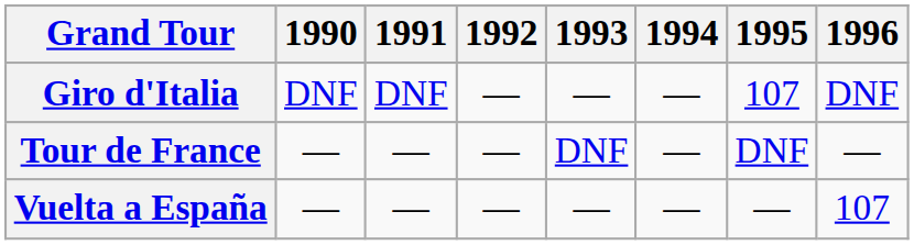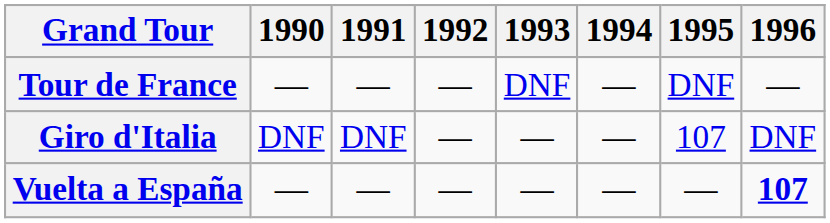 <table class="wikitable plainrowheaders">
 <tr>
 <th scope="col"><a href='#'>Grand Tour</a></th>
 <th scope="col">1990</th>
 <th scope="col">1991</th>
 <th scope="col">1992</th>
 <th scope="col">1993</th>
 <th scope="col">1994</th>
 <th scope="col">1995</th>
 <th scope="col">1996</th>
 </tr>
 <tr style="text-align:center;">
+<th scope="row"> <a href='#'>Tour de France</a></th>
+<td>—</td>
+<td>—</td>
+<td>—</td>
+<td><a href='#'>DNF</a></td>
+<td>—</td>
+<td><a href='#'>DNF</a></td>
+<td>—</td>
+</tr>
+<tr style="text-align:center;">
 <th scope="row"> <a href='#'>Giro d'Italia</a></th>
 <td><a href='#'>DNF</a></td>
 <td><a href='#'>DNF</a></td>
 <td>—</td>
 <td>—</td>
 <td>—</td>
 <td><a href='#'>107</a></td>
 <td><a href='#'>DNF</a></td>
 </tr>
 <tr style="text-align:center;">
-<th scope="row"> <a href='#'>Tour de France</a></th>
-<td>—</td>
-<td>—</td>
-<td>—</td>
-<td><a href='#'>DNF</a></td>
-<td>—</td>
-<td><a href='#'>DNF</a></td>
-<td>—</td>
-</tr>
-<tr style="text-align:center;">
 <th scope="row"> <a href='#'>Vuelta a España</a></th>
 <td>—</td>
 <td>—</td>
 <td>—</td>
 <td>—</td>
 <td>—</td>
 <td>—</td>
-<td><a href='#'>107</a></td>
+<td><strong><a href='#'>107</a></strong></td>
 </tr>
 </table>
